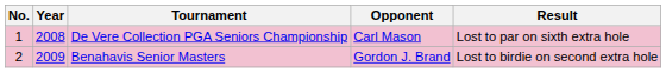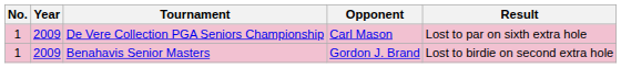 <table class="wikitable" style="font-size:95%;">
 <tr>
 <th>No.</th>
 <th>Year</th>
 <th>Tournament</th>
 <th>Opponent</th>
 <th>Result</th>
 </tr>
 <tr style="background:#F2C1D1;">
 <td align=center>1</td>
-<td><a href='#'>2008</a></td>
+<td><a href='#'>2009</a></td>
 <td><a href='#'>De Vere Collection PGA Seniors Championship</a></td>
 <td> <a href='#'>Carl Mason</a></td>
 <td>Lost to par on sixth extra hole</td>
 </tr>
 <tr style="background:#F2C1D1;">
-<td align=center>2</td>
+<td align=center>1</td>
 <td><a href='#'>2009</a></td>
 <td><a href='#'>Benahavis Senior Masters</a></td>
 <td> <a href='#'>Gordon J. Brand</a></td>
 <td>Lost to birdie on second extra hole</td>
 </tr>
 </table>
